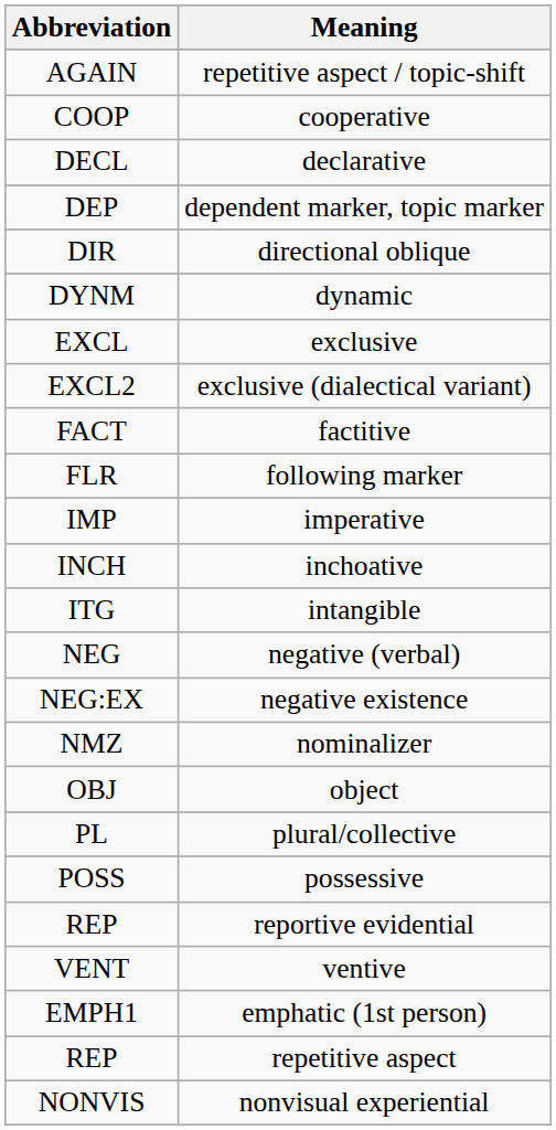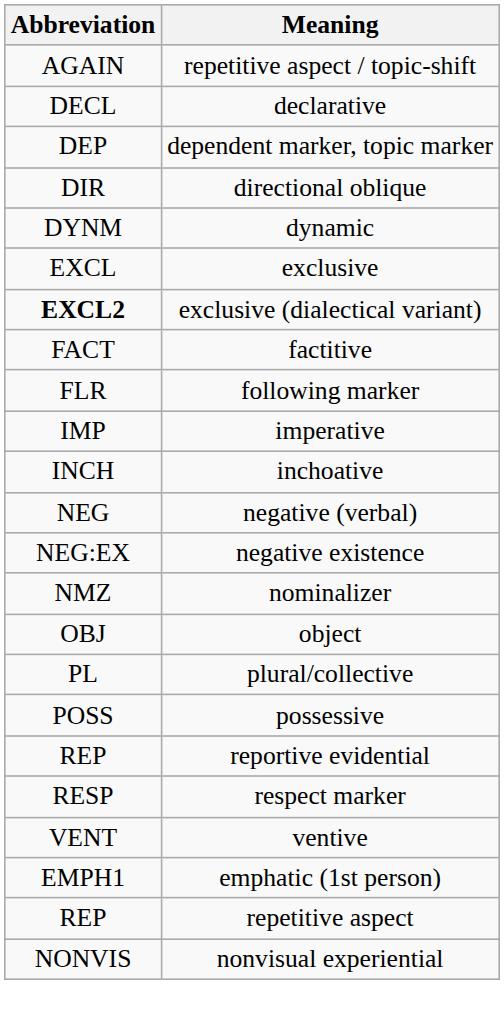 <table class="wikitable" style="text-align: center;">
 <tr>
 <th>Abbreviation</th>
 <th>Meaning</th>
 </tr>
 <tr>
 <td>AGAIN</td>
 <td>repetitive aspect / topic-shift</td>
-</tr>
-<tr>
-<td>COOP</td>
-<td>cooperative</td>
 </tr>
 <tr>
 <td>DECL</td>
 <td>declarative</td>
 </tr>
 <tr>
 <td>DEP</td>
 <td>dependent marker, topic marker</td>
 </tr>
 <tr>
 <td>DIR</td>
 <td>directional oblique</td>
 </tr>
 <tr>
 <td>DYNM</td>
 <td>dynamic</td>
 </tr>
 <tr>
 <td>EXCL</td>
 <td>exclusive</td>
 </tr>
 <tr>
-<td>EXCL2</td>
+<td><strong>EXCL2</strong></td>
 <td>exclusive (dialectical variant)</td>
 </tr>
 <tr>
 <td>FACT</td>
 <td>factitive</td>
 </tr>
 <tr>
 <td>FLR</td>
 <td>following marker</td>
 </tr>
 <tr>
 <td>IMP</td>
 <td>imperative</td>
 </tr>
 <tr>
 <td>INCH</td>
 <td>inchoative</td>
-</tr>
-<tr>
-<td>ITG</td>
-<td>intangible</td>
 </tr>
 <tr>
 <td>NEG</td>
 <td>negative (verbal)</td>
 </tr>
 <tr>
 <td>NEG:EX</td>
 <td>negative existence</td>
 </tr>
 <tr>
 <td>NMZ</td>
 <td>nominalizer</td>
 </tr>
 <tr>
 <td>OBJ</td>
 <td>object</td>
 </tr>
 <tr>
 <td>PL</td>
 <td>plural/collective</td>
 </tr>
 <tr>
 <td>POSS</td>
 <td>possessive</td>
 </tr>
 <tr>
 <td>REP</td>
 <td>reportive evidential</td>
 </tr>
 <tr>
+<td>RESP</td>
+<td>respect marker</td>
+</tr>
+<tr>
 <td>VENT</td>
 <td>ventive</td>
 </tr>
 <tr>
 <td>EMPH1</td>
 <td>emphatic (1st person)</td>
 </tr>
 <tr>
 <td>REP</td>
 <td>repetitive aspect</td>
 </tr>
 <tr>
 <td>NONVIS</td>
 <td>nonvisual experiential</td>
 </tr>
 </table>
